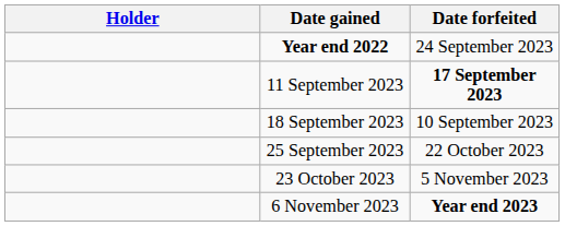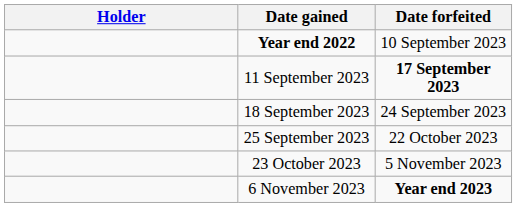 <table class="wikitable nowrap">
 <tr>
 <th style="width:14em;"><a href='#'>Holder</a></th>
 <th style="width:8em;">Date gained</th>
 <th style="width:8em;">Date forfeited</th>
 </tr>
 <tr>
 <td></td>
 <td style="text-align:center;"><strong>Year end 2022</strong></td>
-<td style="text-align:center;">24 September 2023</td>
+<td style="text-align:center;">10 September 2023</td>
 </tr>
 <tr>
 <td><br></td>
 <td style="text-align:center;">11 September 2023</td>
 <td style="text-align:center;"><strong>17 September 2023</strong></td>
 </tr>
 <tr>
 <td></td>
 <td style="text-align:center;">18 September 2023</td>
-<td style="text-align:center;">10 September 2023</td>
+<td style="text-align:center;">24 September 2023</td>
 </tr>
 <tr>
 <td></td>
 <td style="text-align:center;">25 September 2023</td>
 <td style="text-align:center;">22 October 2023</td>
 </tr>
 <tr>
 <td><br></td>
 <td style="text-align:center;">23 October 2023</td>
 <td style="text-align:center;">5 November 2023</td>
 </tr>
 <tr>
 <td></td>
 <td style="text-align:center;">6 November 2023</td>
 <td style="text-align:center;"><strong>Year end 2023</strong></td>
 </tr>
 </table>
